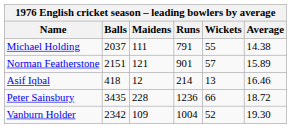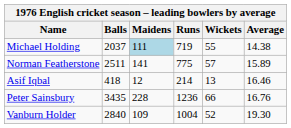 <table class="wikitable">
 <tr>
 <th bgcolor="#efefef" colspan="7">1976 English cricket season – leading bowlers by average</th>
 </tr>
 <tr bgcolor="#efefef">
 <th>Name</th>
 <th>Balls</th>
 <th>Maidens</th>
 <th>Runs</th>
 <th>Wickets</th>
 <th>Average</th>
 </tr>
 <tr>
 <td><a href='#'>Michael Holding</a></td>
 <td>2037</td>
-<td>111</td>
-<td>791</td>
+<td style="background: lightblue;">111</td>
+<td>719</td>
 <td>55</td>
 <td>14.38</td>
 </tr>
 <tr>
 <td><a href='#'>Norman Featherstone</a></td>
-<td>2151</td>
-<td>121</td>
-<td>901</td>
+<td>2511</td>
+<td>141</td>
+<td>775</td>
 <td>57</td>
 <td>15.89</td>
 </tr>
 <tr>
 <td><a href='#'>Asif Iqbal</a></td>
 <td>418</td>
 <td>12</td>
 <td>214</td>
 <td>13</td>
 <td>16.46</td>
 </tr>
 <tr>
 <td><a href='#'>Peter Sainsbury</a></td>
 <td>3435</td>
 <td>228</td>
 <td>1236</td>
 <td>66</td>
-<td>18.72</td>
+<td>16.76</td>
 </tr>
 <tr>
 <td><a href='#'>Vanburn Holder</a></td>
-<td>2342</td>
+<td>2840</td>
 <td>109</td>
 <td>1004</td>
 <td>52</td>
 <td>19.30</td>
 </tr>
 </table>
